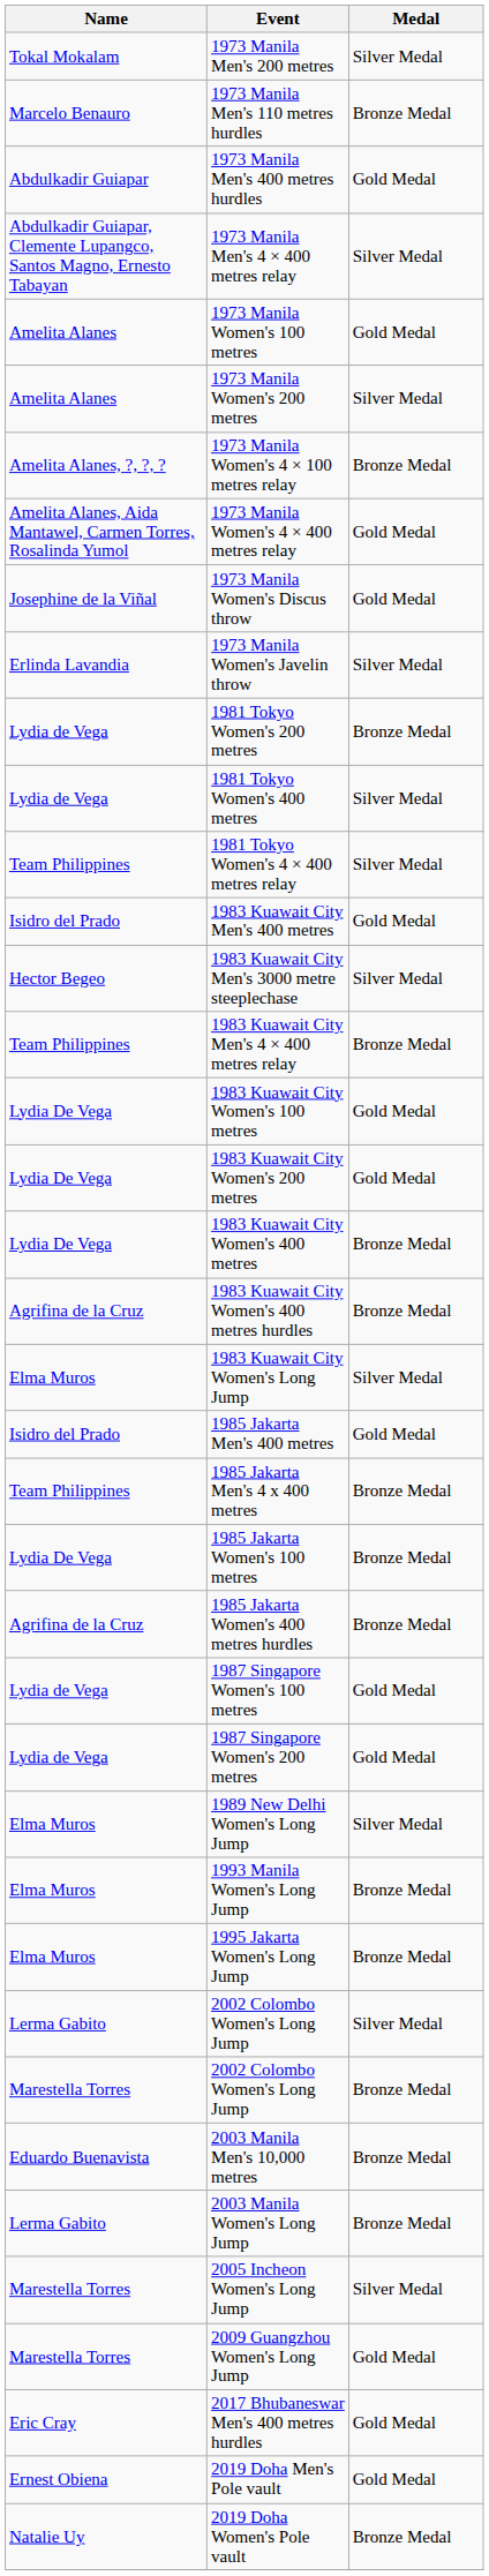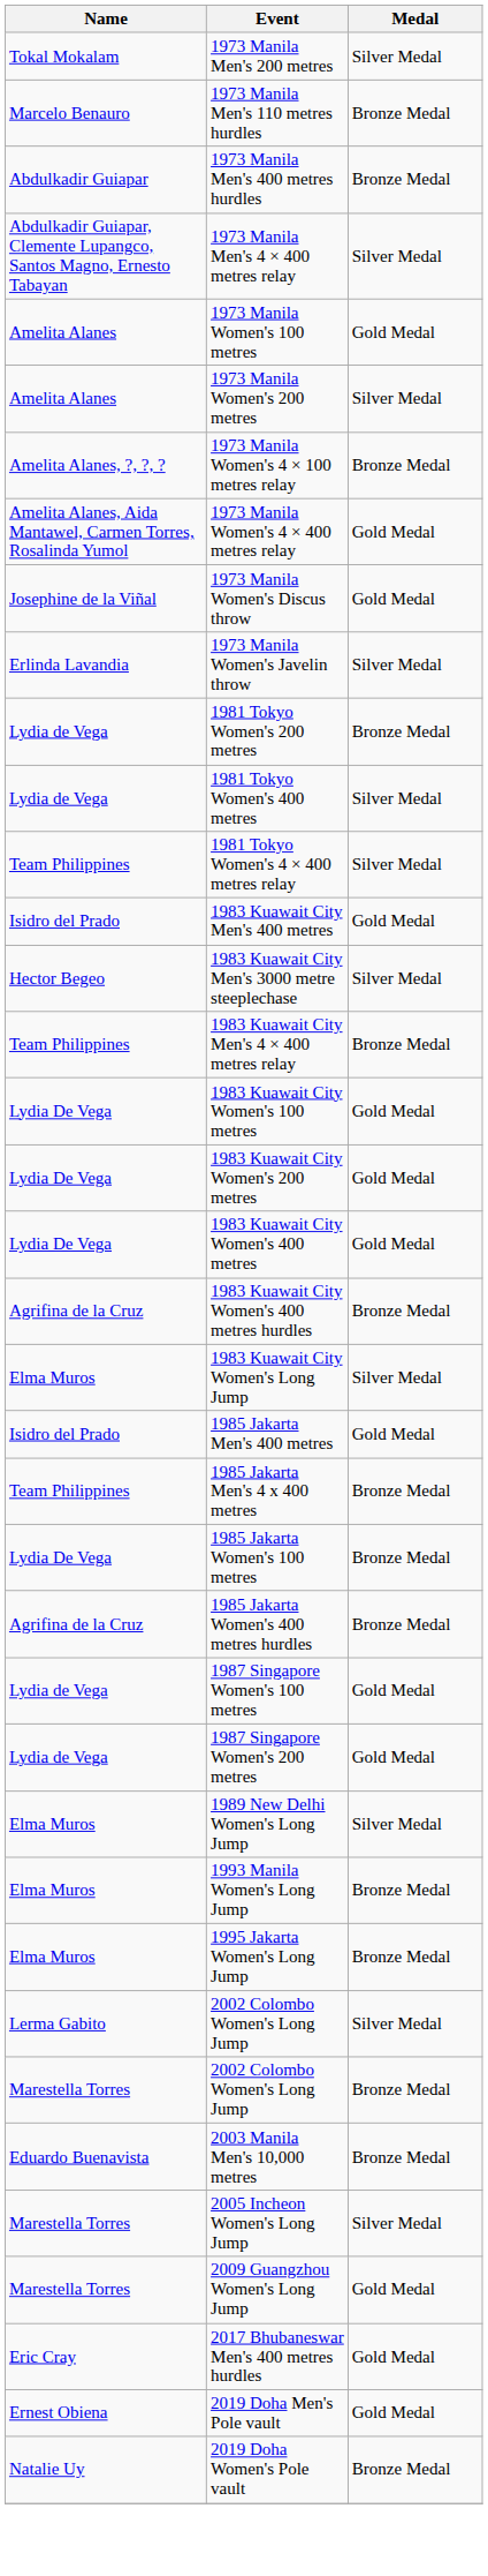 <table class="wikitable" width=50%>
 <tr>
 <th width=30%>Name</th>
 <th width=20%>Event</th>
 <th width=20%>Medal</th>
 </tr>
 <tr align=left>
 <td align=left><a href='#'>Tokal Mokalam</a></td>
 <td><a href='#'>1973 Manila</a> Men's 200 metres</td>
 <td> Silver Medal</td>
 </tr>
 <tr align=left>
 <td align=left><a href='#'>Marcelo Benauro</a></td>
 <td><a href='#'>1973 Manila</a> Men's 110 metres hurdles</td>
 <td> Bronze Medal</td>
 </tr>
 <tr align=left>
 <td align=left><a href='#'>Abdulkadir Guiapar</a></td>
 <td><a href='#'>1973 Manila</a> Men's 400 metres hurdles</td>
-<td> Gold Medal</td>
+<td> Bronze Medal</td>
 </tr>
 <tr align=left>
 <td align=left><a href='#'>Abdulkadir Guiapar, Clemente Lupangco, Santos Magno, Ernesto Tabayan</a></td>
 <td><a href='#'>1973 Manila</a> Men's 4 × 400 metres relay</td>
 <td> Silver Medal</td>
 </tr>
 <tr align=left>
 <td align=left><a href='#'>Amelita Alanes</a></td>
 <td><a href='#'>1973 Manila</a> Women's 100 metres</td>
 <td> Gold Medal</td>
 </tr>
 <tr align=left>
 <td align=left><a href='#'>Amelita Alanes</a></td>
 <td><a href='#'>1973 Manila</a> Women's 200 metres</td>
 <td> Silver Medal</td>
 </tr>
 <tr align=left>
 <td align=left><a href='#'>Amelita Alanes, ?, ?, ?</a></td>
 <td><a href='#'>1973 Manila</a> Women's 4 × 100 metres relay</td>
 <td> Bronze Medal</td>
 </tr>
 <tr align=left>
 <td align=left><a href='#'>Amelita Alanes, Aida Mantawel, Carmen Torres, Rosalinda Yumol</a></td>
 <td><a href='#'>1973 Manila</a> Women's 4 × 400 metres relay</td>
 <td> Gold Medal</td>
 </tr>
 <tr align=left>
 <td align=left><a href='#'>Josephine de la Viñal</a></td>
 <td><a href='#'>1973 Manila</a> Women's Discus throw</td>
 <td> Gold Medal</td>
 </tr>
 <tr align=left>
 <td align=left><a href='#'>Erlinda Lavandia</a></td>
 <td><a href='#'>1973 Manila</a> Women's Javelin throw</td>
 <td> Silver Medal</td>
 </tr>
 <tr align=left>
 <td align=left><a href='#'>Lydia de Vega</a></td>
 <td><a href='#'>1981 Tokyo</a> Women's 200 metres</td>
 <td> Bronze Medal</td>
 </tr>
 <tr align=left>
 <td align=left><a href='#'>Lydia de Vega</a></td>
 <td><a href='#'>1981 Tokyo</a> Women's 400 metres</td>
 <td> Silver Medal</td>
 </tr>
 <tr align=left>
 <td align=left><a href='#'>Team Philippines</a></td>
 <td><a href='#'>1981 Tokyo</a> Women's 4 × 400 metres relay</td>
 <td> Silver Medal</td>
 </tr>
 <tr align=left>
 <td align=left><a href='#'>Isidro del Prado</a></td>
 <td><a href='#'>1983 Kuawait City</a> Men's 400 metres</td>
 <td> Gold Medal</td>
 </tr>
 <tr align=left>
 <td align=left><a href='#'>Hector Begeo</a></td>
 <td><a href='#'>1983 Kuawait City</a> Men's 3000 metre steeplechase</td>
 <td> Silver Medal</td>
 </tr>
 <tr align=left>
 <td align=left><a href='#'>Team Philippines</a></td>
 <td><a href='#'>1983 Kuawait City</a> Men's 4 × 400 metres relay</td>
 <td> Bronze Medal</td>
 </tr>
 <tr align=left>
 <td align=left><a href='#'>Lydia De Vega</a></td>
 <td><a href='#'>1983 Kuawait City</a> Women's 100 metres</td>
 <td> Gold Medal</td>
 </tr>
 <tr align=left>
 <td align=left><a href='#'>Lydia De Vega</a></td>
 <td><a href='#'>1983 Kuawait City</a> Women's 200 metres</td>
 <td> Gold Medal</td>
 </tr>
 <tr align=left>
 <td align=left><a href='#'>Lydia De Vega</a></td>
 <td><a href='#'>1983 Kuawait City</a> Women's 400 metres</td>
-<td> Bronze Medal</td>
+<td> Gold Medal</td>
 </tr>
 <tr align=left>
 <td align=left><a href='#'>Agrifina de la Cruz</a></td>
 <td><a href='#'>1983 Kuawait City</a> Women's 400 metres hurdles</td>
 <td> Bronze Medal</td>
 </tr>
 <tr align=left>
 <td align=left><a href='#'>Elma Muros</a></td>
 <td><a href='#'>1983 Kuawait City</a> Women's Long Jump</td>
 <td> Silver Medal</td>
 </tr>
 <tr align=left>
 <td align=left><a href='#'>Isidro del Prado</a></td>
 <td><a href='#'>1985 Jakarta</a> Men's 400 metres</td>
 <td> Gold Medal</td>
 </tr>
 <tr align=left>
 <td align=left><a href='#'>Team Philippines</a></td>
 <td><a href='#'>1985 Jakarta</a> Men's 4 x 400 metres</td>
 <td> Bronze Medal</td>
 </tr>
 <tr align=left>
 <td align=left><a href='#'>Lydia De Vega</a></td>
 <td><a href='#'>1985 Jakarta</a> Women's 100 metres</td>
 <td> Bronze Medal</td>
 </tr>
 <tr align=left>
 <td align=left><a href='#'>Agrifina de la Cruz</a></td>
 <td><a href='#'>1985 Jakarta</a> Women's 400 metres hurdles</td>
 <td> Bronze Medal</td>
 </tr>
 <tr align=left>
 <td align=left><a href='#'>Lydia de Vega</a></td>
 <td><a href='#'>1987 Singapore</a> Women's 100 metres</td>
 <td> Gold Medal</td>
 </tr>
 <tr align=left>
 <td align=left><a href='#'>Lydia de Vega</a></td>
 <td><a href='#'>1987 Singapore</a> Women's 200 metres</td>
 <td> Gold Medal</td>
 </tr>
 <tr align=left>
 <td align=left><a href='#'>Elma Muros</a></td>
 <td><a href='#'>1989 New Delhi</a> Women's Long Jump</td>
 <td> Silver Medal</td>
 </tr>
 <tr align=left>
 <td align=left><a href='#'>Elma Muros</a></td>
 <td><a href='#'>1993 Manila</a> Women's Long Jump</td>
 <td> Bronze Medal</td>
 </tr>
 <tr align=left>
 <td align=left><a href='#'>Elma Muros</a></td>
 <td><a href='#'>1995 Jakarta</a> Women's Long Jump</td>
 <td> Bronze Medal</td>
 </tr>
 <tr align=left>
 <td align=left><a href='#'>Lerma Gabito</a></td>
 <td><a href='#'>2002 Colombo</a> Women's Long Jump</td>
 <td> Silver Medal</td>
 </tr>
 <tr align=left>
 <td align=left><a href='#'>Marestella Torres</a></td>
 <td><a href='#'>2002 Colombo</a> Women's Long Jump</td>
 <td> Bronze Medal</td>
 </tr>
 <tr align=left>
 <td align=left><a href='#'>Eduardo Buenavista</a></td>
 <td><a href='#'>2003 Manila</a> Men's 10,000 metres</td>
 <td> Bronze Medal</td>
 </tr>
 <tr align=left>
-<td align=left><a href='#'>Lerma Gabito</a></td>
-<td><a href='#'>2003 Manila</a> Women's Long Jump</td>
-<td> Bronze Medal</td>
-</tr>
-<tr align=left>
 <td align=left><a href='#'>Marestella Torres</a></td>
 <td><a href='#'>2005 Incheon</a> Women's Long Jump</td>
 <td> Silver Medal</td>
 </tr>
 <tr align=left>
 <td align=left><a href='#'>Marestella Torres</a></td>
 <td><a href='#'>2009 Guangzhou</a> Women's Long Jump</td>
 <td> Gold Medal</td>
 </tr>
 <tr align=left>
 <td align=left><a href='#'>Eric Cray</a></td>
 <td><a href='#'>2017 Bhubaneswar</a> Men's 400 metres hurdles</td>
 <td> Gold Medal</td>
 </tr>
 <tr align=left>
 <td align=left><a href='#'>Ernest Obiena</a></td>
 <td><a href='#'>2019 Doha</a> Men's Pole vault</td>
 <td> Gold Medal</td>
 </tr>
 <tr align=left>
 <td align=left><a href='#'>Natalie Uy</a></td>
 <td><a href='#'>2019 Doha</a> Women's Pole vault</td>
 <td> Bronze Medal</td>
 </tr>
 <tr align=left>
 </tr>
 </table>
